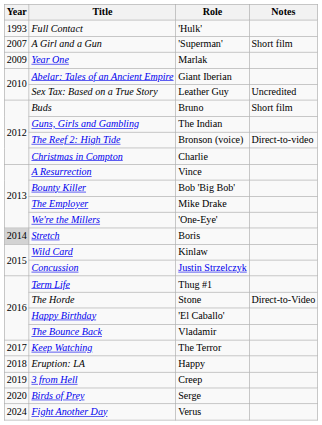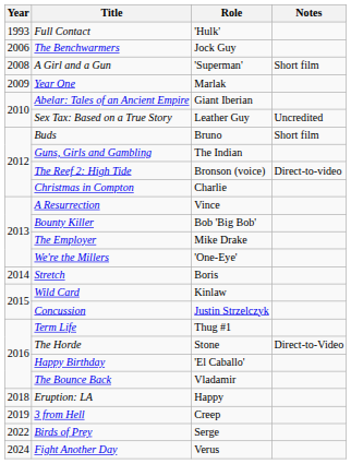 <table class="wikitable sortable">
 <tr>
 <th>Year</th>
 <th>Title</th>
 <th>Role</th>
 <th>Notes</th>
 </tr>
 <tr>
 <td>1993</td>
 <td><em>Full Contact</em></td>
 <td>'Hulk'</td>
 <td></td>
 </tr>
 <tr>
-<td>2007</td>
+<td>2006</td>
+<td data-sort-value="Benchwarmers, The"><em><a href='#'>The Benchwarmers</a></em></td>
+<td>Jock Guy</td>
+<td></td>
+</tr>
+<tr>
+<td>2008</td>
 <td data-sort-value="Girl and a Gun, A"><em>A Girl and a Gun</em></td>
 <td>'Superman'</td>
 <td>Short film</td>
 </tr>
 <tr>
 <td>2009</td>
 <td><em><a href='#'>Year One</a></em></td>
 <td>Marlak</td>
 <td></td>
 </tr>
 <tr>
 <td rowspan="2">2010</td>
 <td><em><a href='#'>Abelar: Tales of an Ancient Empire</a></em></td>
 <td>Giant Iberian</td>
 <td></td>
 </tr>
 <tr>
 <td><em>Sex Tax: Based on a True Story</em></td>
 <td>Leather Guy</td>
 <td>Uncredited</td>
 </tr>
 <tr>
 <td rowspan="4">2012</td>
 <td><em>Buds</em></td>
 <td>Bruno</td>
 <td>Short film</td>
 </tr>
 <tr>
 <td><em><a href='#'>Guns, Girls and Gambling</a></em></td>
 <td>The Indian</td>
 <td></td>
 </tr>
 <tr>
 <td data-sort-value="Reef 2: High Tide, The"><em><a href='#'>The Reef 2: High Tide</a></em></td>
 <td>Bronson (voice)</td>
 <td>Direct-to-video</td>
 </tr>
 <tr>
 <td><em><a href='#'>Christmas in Compton</a></em></td>
 <td>Charlie</td>
 <td></td>
 </tr>
 <tr>
 <td rowspan="4">2013</td>
 <td data-sort-value="Resurrection, A"><em><a href='#'>A Resurrection</a></em></td>
 <td>Vince</td>
 <td></td>
 </tr>
 <tr>
 <td><em><a href='#'>Bounty Killer</a></em></td>
 <td>Bob 'Big Bob'</td>
 <td></td>
 </tr>
 <tr>
 <td data-sort-value="Employer, The"><em><a href='#'>The Employer</a></em></td>
 <td>Mike Drake</td>
 <td></td>
 </tr>
 <tr>
 <td><em><a href='#'>We're the Millers</a></em></td>
 <td>'One-Eye'</td>
 <td></td>
 </tr>
 <tr>
-<td style="background: lightgrey;">2014</td>
+<td>2014</td>
 <td><em><a href='#'>Stretch</a></em></td>
 <td>Boris</td>
 <td></td>
 </tr>
 <tr>
 <td rowspan="2">2015</td>
 <td><em><a href='#'>Wild Card</a></em></td>
 <td>Kinlaw</td>
 <td></td>
 </tr>
 <tr>
 <td><em><a href='#'>Concussion</a></em></td>
 <td><a href='#'>Justin Strzelczyk</a></td>
 <td></td>
 </tr>
 <tr>
 <td rowspan="4">2016</td>
 <td><em><a href='#'>Term Life</a></em></td>
 <td>Thug #1</td>
 <td></td>
 </tr>
 <tr>
 <td data-sort-value="Horde, The"><em>The Horde</em></td>
 <td>Stone</td>
 <td>Direct-to-Video</td>
 </tr>
 <tr>
 <td><em><a href='#'>Happy Birthday</a></em></td>
 <td>'El Caballo'</td>
 <td></td>
 </tr>
 <tr>
 <td data-sort-value="Bounce Back, The"><em><a href='#'>The Bounce Back</a></em></td>
 <td>Vladamir</td>
 <td></td>
 </tr>
 <tr>
-<td>2017</td>
-<td><em><a href='#'>Keep Watching</a></em></td>
-<td>The Terror</td>
-<td></td>
-</tr>
-<tr>
 <td>2018</td>
 <td><em>Eruption: LA</em></td>
 <td>Happy</td>
 <td></td>
 </tr>
 <tr>
 <td>2019</td>
 <td><em><a href='#'>3 from Hell</a></em></td>
 <td>Creep</td>
 <td></td>
 </tr>
 <tr>
-<td>2020</td>
+<td>2022</td>
 <td><em><a href='#'>Birds of Prey</a></em></td>
 <td>Serge</td>
 <td></td>
 </tr>
 <tr>
 <td>2024</td>
 <td><em><a href='#'>Fight Another Day</a></em></td>
 <td>Verus</td>
 <td></td>
 </tr>
 </table>
